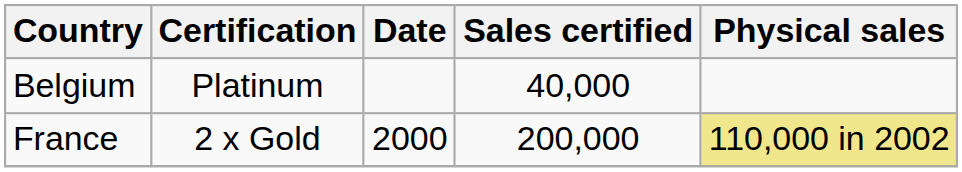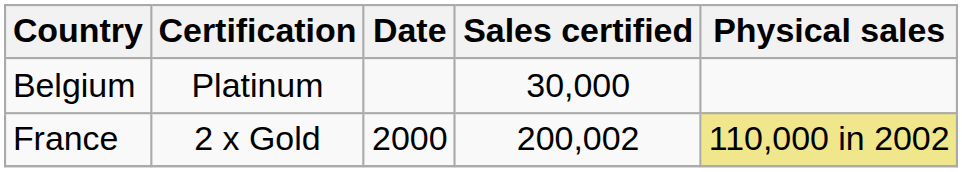 <table class="wikitable sortable">
 <tr>
 <th bgcolor="#ebf5ff">Country</th>
 <th bgcolor="#ebf5ff">Certification</th>
 <th bgcolor="#ebf5ff">Date</th>
 <th bgcolor="#ebf5ff">Sales certified</th>
 <th bgcolor="#ebf5ff">Physical sales</th>
 </tr>
 <tr>
 <td>Belgium</td>
 <td align="center">Platinum</td>
 <td align="center"></td>
-<td align="center">40,000</td>
+<td align="center">30,000</td>
 <td align="center"></td>
 </tr>
 <tr>
 <td>France</td>
 <td align="center">2 x Gold</td>
 <td align="center">2000</td>
-<td align="center">200,000</td>
+<td align="center">200,002</td>
 <td align="center" style="background: khaki;">110,000 in 2002</td>
 </tr>
 <tr>
 </tr>
 </table>
